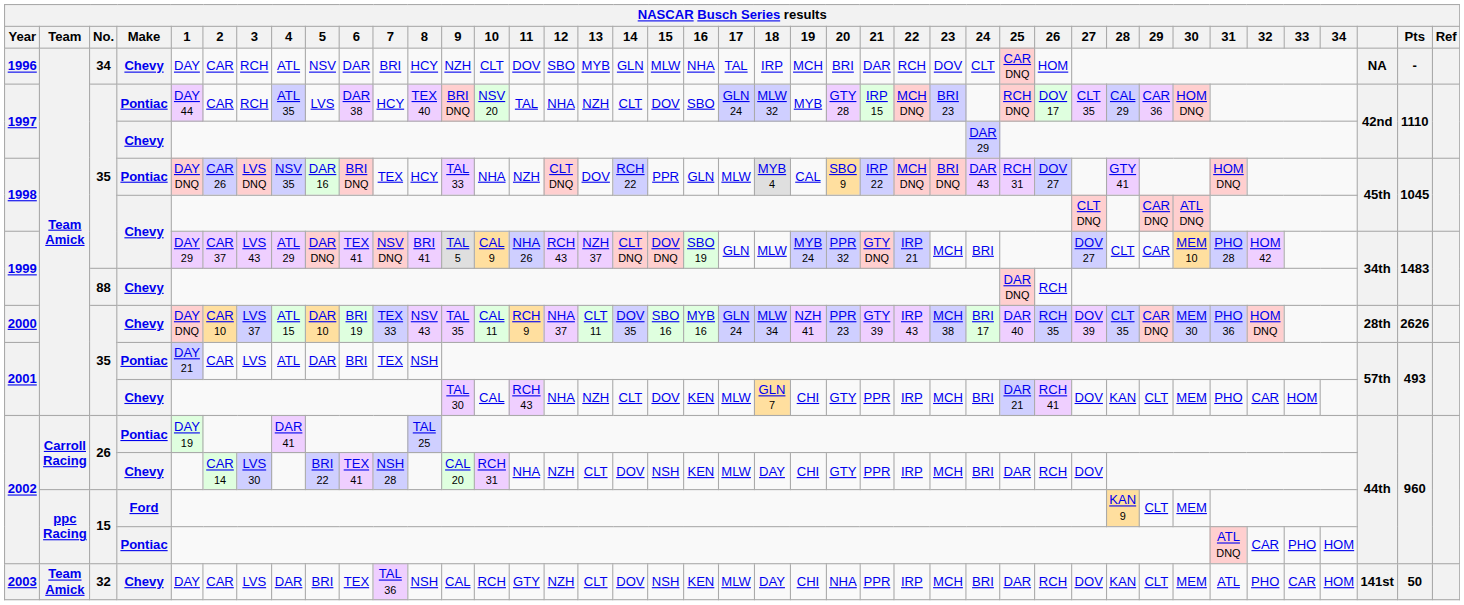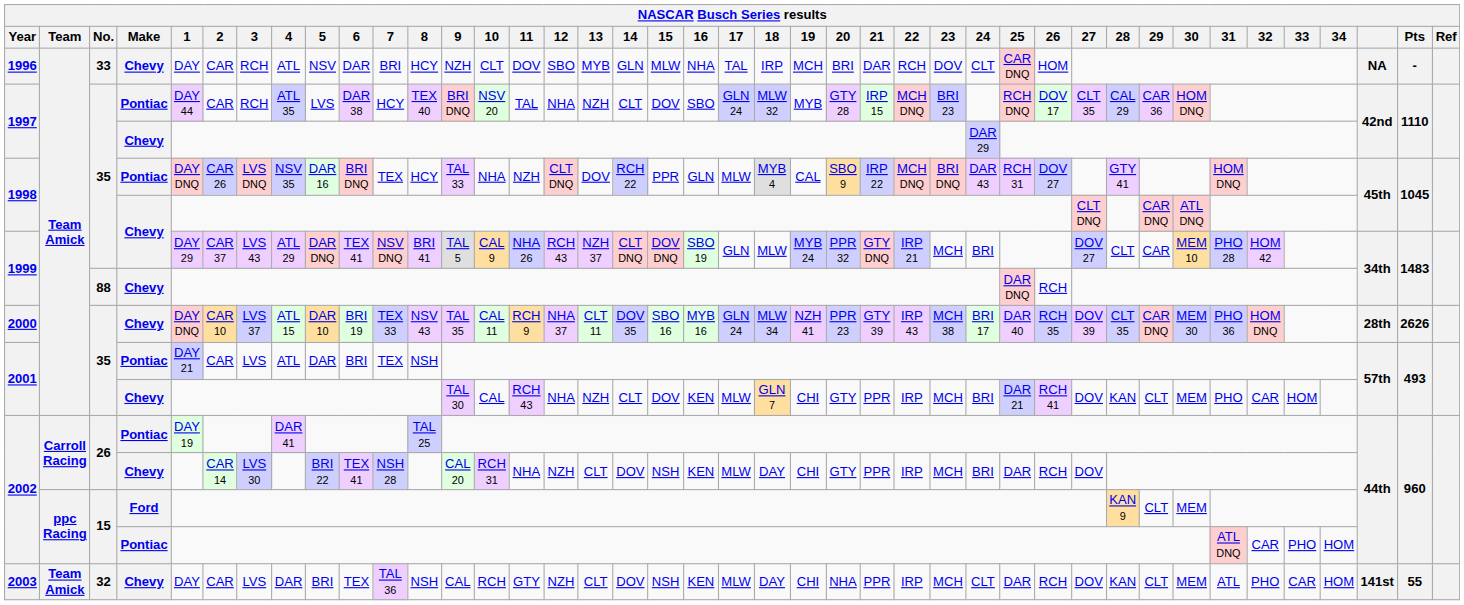 <table class="wikitable" style="text-align:center; font-size:75%">
 <tr>
 <th colspan=42><a href='#'>NASCAR</a> <a href='#'>Busch Series</a> results</th>
 </tr>
 <tr>
 <th>Year</th>
 <th>Team</th>
 <th>No.</th>
 <th>Make</th>
 <th>1</th>
 <th>2</th>
 <th>3</th>
 <th>4</th>
 <th>5</th>
 <th>6</th>
 <th>7</th>
 <th>8</th>
 <th>9</th>
 <th>10</th>
 <th>11</th>
 <th>12</th>
 <th>13</th>
 <th>14</th>
 <th>15</th>
 <th>16</th>
 <th>17</th>
 <th>18</th>
 <th>19</th>
 <th>20</th>
 <th>21</th>
 <th>22</th>
 <th>23</th>
 <th>24</th>
 <th>25</th>
 <th>26</th>
 <th>27</th>
 <th>28</th>
 <th>29</th>
 <th>30</th>
 <th>31</th>
 <th>32</th>
 <th>33</th>
 <th>34</th>
 <th></th>
 <th>Pts</th>
 <th>Ref</th>
 </tr>
 <tr>
 <th><a href='#'>1996</a></th>
 <th rowspan=10><a href='#'>Team Amick</a></th>
-<th>34</th>
+<th>33</th>
 <th><a href='#'>Chevy</a></th>
 <td><a href='#'>DAY</a></td>
 <td><a href='#'>CAR</a></td>
 <td><a href='#'>RCH</a></td>
 <td><a href='#'>ATL</a></td>
 <td><a href='#'>NSV</a></td>
 <td><a href='#'>DAR</a></td>
 <td><a href='#'>BRI</a></td>
 <td><a href='#'>HCY</a></td>
 <td><a href='#'>NZH</a></td>
 <td><a href='#'>CLT</a></td>
 <td><a href='#'>DOV</a></td>
 <td><a href='#'>SBO</a></td>
 <td><a href='#'>MYB</a></td>
 <td><a href='#'>GLN</a></td>
 <td><a href='#'>MLW</a></td>
 <td><a href='#'>NHA</a></td>
 <td><a href='#'>TAL</a></td>
 <td><a href='#'>IRP</a></td>
 <td><a href='#'>MCH</a></td>
 <td><a href='#'>BRI</a></td>
 <td><a href='#'>DAR</a></td>
 <td><a href='#'>RCH</a></td>
 <td><a href='#'>DOV</a></td>
 <td><a href='#'>CLT</a></td>
 <td style="background:#FFCFCF;"><a href='#'>CAR</a><br><small>DNQ</small></td>
 <td><a href='#'>HOM</a></td>
 <td colspan=8></td>
 <th>NA</th>
 <th>-</th>
 <th></th>
 </tr>
 <tr>
 <th rowspan=2><a href='#'>1997</a></th>
 <th rowspan=5>35</th>
 <th><a href='#'>Pontiac</a></th>
 <td style="background:#EFCFFF;"><a href='#'>DAY</a><br><small>44</small></td>
 <td><a href='#'>CAR</a></td>
 <td><a href='#'>RCH</a></td>
 <td style="background:#CFCFFF;"><a href='#'>ATL</a><br><small>35</small></td>
 <td><a href='#'>LVS</a></td>
 <td style="background:#EFCFFF;"><a href='#'>DAR</a><br><small>38</small></td>
 <td><a href='#'>HCY</a></td>
 <td style="background:#EFCFFF;"><a href='#'>TEX</a><br><small>40</small></td>
 <td style="background:#FFCFCF;"><a href='#'>BRI</a><br><small>DNQ</small></td>
 <td style="background:#DFFFDF;"><a href='#'>NSV</a><br><small>20</small></td>
 <td><a href='#'>TAL</a></td>
 <td><a href='#'>NHA</a></td>
 <td><a href='#'>NZH</a></td>
 <td><a href='#'>CLT</a></td>
 <td><a href='#'>DOV</a></td>
 <td><a href='#'>SBO</a></td>
 <td style="background:#CFCFFF;"><a href='#'>GLN</a><br><small>24</small></td>
 <td style="background:#CFCFFF;"><a href='#'>MLW</a><br><small>32</small></td>
 <td><a href='#'>MYB</a></td>
 <td style="background:#EFCFFF;"><a href='#'>GTY</a><br><small>28</small></td>
 <td style="background:#DFFFDF;"><a href='#'>IRP</a><br><small>15</small></td>
 <td style="background:#FFCFCF;"><a href='#'>MCH</a><br><small>DNQ</small></td>
 <td style="background:#CFCFFF;"><a href='#'>BRI</a><br><small>23</small></td>
 <td></td>
 <td style="background:#FFCFCF;"><a href='#'>RCH</a><br><small>DNQ</small></td>
 <td style="background:#DFFFDF;"><a href='#'>DOV</a><br><small>17</small></td>
 <td style="background:#EFCFFF;"><a href='#'>CLT</a><br><small>35</small></td>
 <td style="background:#CFCFFF;"><a href='#'>CAL</a><br><small>29</small></td>
 <td style="background:#EFCFFF;"><a href='#'>CAR</a><br><small>36</small></td>
 <td style="background:#FFCFCF;"><a href='#'>HOM</a><br><small>DNQ</small></td>
 <td colspan=4></td>
 <th rowspan=2>42nd</th>
 <th rowspan=2>1110</th>
 <th rowspan=2></th>
 </tr>
 <tr>
 <th><a href='#'>Chevy</a></th>
 <td colspan=23></td>
 <td style="background:#CFCFFF;"><a href='#'>DAR</a><br><small>29</small></td>
 <td colspan=10></td>
 </tr>
 <tr>
 <th rowspan=2><a href='#'>1998</a></th>
 <th><a href='#'>Pontiac</a></th>
 <td style="background:#FFCFCF;"><a href='#'>DAY</a><br><small>DNQ</small></td>
 <td style="background:#CFCFFF;"><a href='#'>CAR</a><br><small>26</small></td>
 <td style="background:#FFCFCF;"><a href='#'>LVS</a><br><small>DNQ</small></td>
 <td style="background:#CFCFFF;"><a href='#'>NSV</a><br><small>35</small></td>
 <td style="background:#DFFFDF;"><a href='#'>DAR</a><br><small>16</small></td>
 <td style="background:#FFCFCF;"><a href='#'>BRI</a><br><small>DNQ</small></td>
 <td><a href='#'>TEX</a></td>
 <td><a href='#'>HCY</a></td>
 <td style="background:#EFCFFF;"><a href='#'>TAL</a><br><small>33</small></td>
 <td><a href='#'>NHA</a></td>
 <td><a href='#'>NZH</a></td>
 <td style="background:#FFCFCF;"><a href='#'>CLT</a><br><small>DNQ</small></td>
 <td><a href='#'>DOV</a></td>
 <td style="background:#CFCFFF;"><a href='#'>RCH</a><br><small>22</small></td>
 <td><a href='#'>PPR</a></td>
 <td><a href='#'>GLN</a></td>
 <td><a href='#'>MLW</a></td>
 <td style="background:#DFDFDF;"><a href='#'>MYB</a><br><small>4</small></td>
 <td><a href='#'>CAL</a></td>
 <td style="background:#FFDF9F;"><a href='#'>SBO</a><br><small>9</small></td>
 <td style="background:#CFCFFF;"><a href='#'>IRP</a><br><small>22</small></td>
 <td style="background:#FFCFCF;"><a href='#'>MCH</a><br><small>DNQ</small></td>
 <td style="background:#FFCFCF;"><a href='#'>BRI</a><br><small>DNQ</small></td>
 <td style="background:#EFCFFF;"><a href='#'>DAR</a><br><small>43</small></td>
 <td style="background:#EFCFFF;"><a href='#'>RCH</a><br><small>31</small></td>
 <td style="background:#CFCFFF;"><a href='#'>DOV</a><br><small>27</small></td>
 <td></td>
 <td style="background:#EFCFFF;"><a href='#'>GTY</a><br><small>41</small></td>
 <td colspan=2></td>
 <td style="background:#FFCFCF;"><a href='#'>HOM</a><br><small>DNQ</small></td>
 <td colspan=3></td>
 <th rowspan=2>45th</th>
 <th rowspan=2>1045</th>
 <th rowspan=2></th>
 </tr>
 <tr>
 <th rowspan=2><a href='#'>Chevy</a></th>
 <td colspan=26></td>
 <td style="background:#FFCFCF;"><a href='#'>CLT</a><br><small>DNQ</small></td>
 <td></td>
 <td style="background:#FFCFCF;"><a href='#'>CAR</a><br><small>DNQ</small></td>
 <td style="background:#FFCFCF;"><a href='#'>ATL</a><br><small>DNQ</small></td>
 <td colspan=4></td>
 </tr>
 <tr>
 <th rowspan=2><a href='#'>1999</a></th>
 <td style="background:#EFCFFF;"><a href='#'>DAY</a><br><small>29</small></td>
 <td style="background:#EFCFFF;"><a href='#'>CAR</a><br><small>37</small></td>
 <td style="background:#EFCFFF;"><a href='#'>LVS</a><br><small>43</small></td>
 <td style="background:#EFCFFF;"><a href='#'>ATL</a><br><small>29</small></td>
 <td style="background:#FFCFCF;"><a href='#'>DAR</a><br><small>DNQ</small></td>
 <td style="background:#EFCFFF;"><a href='#'>TEX</a><br><small>41</small></td>
 <td style="background:#FFCFCF;"><a href='#'>NSV</a><br><small>DNQ</small></td>
 <td style="background:#EFCFFF;"><a href='#'>BRI</a><br><small>41</small></td>
 <td style="background:#DFDFDF;"><a href='#'>TAL</a><br><small>5</small></td>
 <td style="background:#FFDF9F;"><a href='#'>CAL</a><br><small>9</small></td>
 <td style="background:#CFCFFF;"><a href='#'>NHA</a><br><small>26</small></td>
 <td style="background:#EFCFFF;"><a href='#'>RCH</a><br><small>43</small></td>
 <td style="background:#EFCFFF;"><a href='#'>NZH</a><br><small>37</small></td>
 <td style="background:#FFCFCF;"><a href='#'>CLT</a><br><small>DNQ</small></td>
 <td style="background:#FFCFCF;"><a href='#'>DOV</a><br><small>DNQ</small></td>
 <td style="background:#DFFFDF;"><a href='#'>SBO</a><br><small>19</small></td>
 <td><a href='#'>GLN</a></td>
 <td><a href='#'>MLW</a></td>
 <td style="background:#CFCFFF;"><a href='#'>MYB</a><br><small>24</small></td>
 <td style="background:#CFCFFF;"><a href='#'>PPR</a><br><small>32</small></td>
 <td style="background:#FFCFCF;"><a href='#'>GTY</a><br><small>DNQ</small></td>
 <td style="background:#CFCFFF;"><a href='#'>IRP</a><br><small>21</small></td>
 <td><a href='#'>MCH</a></td>
 <td><a href='#'>BRI</a></td>
 <td colspan=2></td>
 <td style="background:#CFCFFF;"><a href='#'>DOV</a><br><small>27</small></td>
 <td><a href='#'>CLT</a></td>
 <td><a href='#'>CAR</a></td>
 <td style="background:#FFDF9F;"><a href='#'>MEM</a><br><small>10</small></td>
 <td style="background:#CFCFFF;"><a href='#'>PHO</a><br><small>28</small></td>
 <td style="background:#EFCFFF;"><a href='#'>HOM</a><br><small>42</small></td>
 <td colspan=2></td>
 <th rowspan=2>34th</th>
 <th rowspan=2>1483</th>
 <th rowspan=2></th>
 </tr>
 <tr>
 <th>88</th>
 <th><a href='#'>Chevy</a></th>
 <td colspan=24></td>
 <td style="background:#FFCFCF;"><a href='#'>DAR</a><br><small>DNQ</small></td>
 <td><a href='#'>RCH</a></td>
 <td colspan=8></td>
 </tr>
 <tr>
 <th><a href='#'>2000</a></th>
 <th rowspan=3>35</th>
 <th><a href='#'>Chevy</a></th>
 <td style="background:#FFCFCF;"><a href='#'>DAY</a><br><small>DNQ</small></td>
 <td style="background:#FFDF9F;"><a href='#'>CAR</a><br><small>10</small></td>
 <td style="background:#CFCFFF;"><a href='#'>LVS</a><br><small>37</small></td>
 <td style="background:#DFFFDF;"><a href='#'>ATL</a><br><small>15</small></td>
 <td style="background:#FFDF9F;"><a href='#'>DAR</a><br><small>10</small></td>
 <td style="background:#DFFFDF;"><a href='#'>BRI</a><br><small>19</small></td>
 <td style="background:#CFCFFF;"><a href='#'>TEX</a><br><small>33</small></td>
 <td style="background:#EFCFFF;"><a href='#'>NSV</a><br><small>43</small></td>
 <td style="background:#EFCFFF;"><a href='#'>TAL</a><br><small>35</small></td>
 <td style="background:#DFFFDF;"><a href='#'>CAL</a><br><small>11</small></td>
 <td style="background:#FFDF9F;"><a href='#'>RCH</a><br><small>9</small></td>
 <td style="background:#EFCFFF;"><a href='#'>NHA</a><br><small>37</small></td>
 <td style="background:#DFFFDF;"><a href='#'>CLT</a><br><small>11</small></td>
 <td style="background:#CFCFFF;"><a href='#'>DOV</a><br><small>35</small></td>
 <td style="background:#DFFFDF;"><a href='#'>SBO</a><br><small>16</small></td>
 <td style="background:#DFFFDF;"><a href='#'>MYB</a><br><small>16</small></td>
 <td style="background:#CFCFFF;"><a href='#'>GLN</a><br><small>24</small></td>
 <td style="background:#CFCFFF;"><a href='#'>MLW</a><br><small>34</small></td>
 <td style="background:#EFCFFF;"><a href='#'>NZH</a><br><small>41</small></td>
 <td style="background:#CFCFFF;"><a href='#'>PPR</a><br><small>23</small></td>
 <td style="background:#EFCFFF;"><a href='#'>GTY</a><br><small>39</small></td>
 <td style="background:#EFCFFF;"><a href='#'>IRP</a><br><small>43</small></td>
 <td style="background:#CFCFFF;"><a href='#'>MCH</a><br><small>38</small></td>
 <td style="background:#DFFFDF;"><a href='#'>BRI</a><br><small>17</small></td>
 <td style="background:#EFCFFF;"><a href='#'>DAR</a><br><small>40</small></td>
 <td style="background:#CFCFFF;"><a href='#'>RCH</a><br><small>35</small></td>
 <td style="background:#EFCFFF;"><a href='#'>DOV</a><br><small>39</small></td>
 <td style="background:#CFCFFF;"><a href='#'>CLT</a><br><small>35</small></td>
 <td style="background:#FFCFCF;"><a href='#'>CAR</a><br><small>DNQ</small></td>
 <td style="background:#CFCFFF;"><a href='#'>MEM</a><br><small>30</small></td>
 <td style="background:#CFCFFF;"><a href='#'>PHO</a><br><small>36</small></td>
 <td style="background:#FFCFCF;"><a href='#'>HOM</a><br><small>DNQ</small></td>
 <td colspan=2></td>
 <th>28th</th>
 <th>2626</th>
 <th></th>
 </tr>
 <tr>
 <th rowspan=2><a href='#'>2001</a></th>
 <th><a href='#'>Pontiac</a></th>
 <td style="background:#CFCFFF;"><a href='#'>DAY</a><br><small>21</small></td>
 <td><a href='#'>CAR</a></td>
 <td><a href='#'>LVS</a></td>
 <td><a href='#'>ATL</a></td>
 <td><a href='#'>DAR</a></td>
 <td><a href='#'>BRI</a></td>
 <td><a href='#'>TEX</a></td>
 <td><a href='#'>NSH</a></td>
 <td colspan=26></td>
 <th rowspan=2>57th</th>
 <th rowspan=2>493</th>
 <th rowspan=2></th>
 </tr>
 <tr>
 <th><a href='#'>Chevy</a></th>
 <td colspan=8></td>
 <td style="background:#EFCFFF;"><a href='#'>TAL</a><br><small>30</small></td>
 <td><a href='#'>CAL</a></td>
 <td style="background:#EFCFFF;"><a href='#'>RCH</a><br><small>43</small></td>
 <td><a href='#'>NHA</a></td>
 <td><a href='#'>NZH</a></td>
 <td><a href='#'>CLT</a></td>
 <td><a href='#'>DOV</a></td>
 <td><a href='#'>KEN</a></td>
 <td><a href='#'>MLW</a></td>
 <td style="background:#FFDF9F;"><a href='#'>GLN</a><br><small>7</small></td>
 <td><a href='#'>CHI</a></td>
 <td><a href='#'>GTY</a></td>
 <td><a href='#'>PPR</a></td>
 <td><a href='#'>IRP</a></td>
 <td><a href='#'>MCH</a></td>
 <td><a href='#'>BRI</a></td>
 <td style="background:#CFCFFF;"><a href='#'>DAR</a><br><small>21</small></td>
 <td style="background:#EFCFFF;"><a href='#'>RCH</a><br><small>41</small></td>
 <td><a href='#'>DOV</a></td>
 <td><a href='#'>KAN</a></td>
 <td><a href='#'>CLT</a></td>
 <td><a href='#'>MEM</a></td>
 <td><a href='#'>PHO</a></td>
 <td><a href='#'>CAR</a></td>
 <td><a href='#'>HOM</a></td>
 <td></td>
 </tr>
 <tr>
 <th rowspan=4><a href='#'>2002</a></th>
 <th rowspan=2><a href='#'>Carroll Racing</a></th>
 <th rowspan=2>26</th>
 <th><a href='#'>Pontiac</a></th>
 <td style="background:#DFFFDF;"><a href='#'>DAY</a><br><small>19</small></td>
 <td colspan=2></td>
 <td style="background:#EFCFFF;"><a href='#'>DAR</a><br><small>41</small></td>
 <td colspan=3></td>
 <td style="background:#CFCFFF;"><a href='#'>TAL</a><br><small>25</small></td>
 <td colspan=26></td>
 <th rowspan=4>44th</th>
 <th rowspan=4>960</th>
 <th rowspan=4></th>
 </tr>
 <tr>
 <th><a href='#'>Chevy</a></th>
 <td></td>
 <td style="background:#DFFFDF;"><a href='#'>CAR</a><br><small>14</small></td>
 <td style="background:#CFCFFF;"><a href='#'>LVS</a><br><small>30</small></td>
 <td></td>
 <td style="background:#CFCFFF;"><a href='#'>BRI</a><br><small>22</small></td>
 <td style="background:#EFCFFF;"><a href='#'>TEX</a><br><small>41</small></td>
 <td style="background:#CFCFFF;"><a href='#'>NSH</a><br><small>28</small></td>
 <td></td>
 <td style="background:#DFFFDF;"><a href='#'>CAL</a><br><small>20</small></td>
 <td style="background:#EFCFFF;"><a href='#'>RCH</a><br><small>31</small></td>
 <td><a href='#'>NHA</a></td>
 <td><a href='#'>NZH</a></td>
 <td><a href='#'>CLT</a></td>
 <td><a href='#'>DOV</a></td>
 <td><a href='#'>NSH</a></td>
 <td><a href='#'>KEN</a></td>
 <td><a href='#'>MLW</a></td>
 <td><a href='#'>DAY</a></td>
 <td><a href='#'>CHI</a></td>
 <td><a href='#'>GTY</a></td>
 <td><a href='#'>PPR</a></td>
 <td><a href='#'>IRP</a></td>
 <td><a href='#'>MCH</a></td>
 <td><a href='#'>BRI</a></td>
 <td><a href='#'>DAR</a></td>
 <td><a href='#'>RCH</a></td>
 <td><a href='#'>DOV</a></td>
 <td colspan=7></td>
 </tr>
 <tr>
 <th rowspan=2><a href='#'>ppc Racing</a></th>
 <th rowspan=2>15</th>
 <th><a href='#'>Ford</a></th>
 <td colspan=27></td>
 <td style="background:#FFDF9F;"><a href='#'>KAN</a><br><small>9</small></td>
 <td><a href='#'>CLT</a></td>
 <td><a href='#'>MEM</a></td>
 <td colspan=4></td>
 </tr>
 <tr>
 <th><a href='#'>Pontiac</a></th>
 <td colspan=30></td>
 <td style="background:#FFCFCF;"><a href='#'>ATL</a><br><small>DNQ</small></td>
 <td><a href='#'>CAR</a></td>
 <td><a href='#'>PHO</a></td>
 <td><a href='#'>HOM</a></td>
 </tr>
 <tr>
 <th><a href='#'>2003</a></th>
 <th><a href='#'>Team Amick</a></th>
 <th>32</th>
 <th><a href='#'>Chevy</a></th>
 <td><a href='#'>DAY</a></td>
 <td><a href='#'>CAR</a></td>
 <td><a href='#'>LVS</a></td>
 <td><a href='#'>DAR</a></td>
 <td><a href='#'>BRI</a></td>
 <td><a href='#'>TEX</a></td>
 <td style="background:#EFCFFF;"><a href='#'>TAL</a><br><small>36</small></td>
 <td><a href='#'>NSH</a></td>
 <td><a href='#'>CAL</a></td>
 <td><a href='#'>RCH</a></td>
 <td><a href='#'>GTY</a></td>
 <td><a href='#'>NZH</a></td>
 <td><a href='#'>CLT</a></td>
 <td><a href='#'>DOV</a></td>
 <td><a href='#'>NSH</a></td>
 <td><a href='#'>KEN</a></td>
 <td><a href='#'>MLW</a></td>
 <td><a href='#'>DAY</a></td>
 <td><a href='#'>CHI</a></td>
 <td><a href='#'>NHA</a></td>
 <td><a href='#'>PPR</a></td>
 <td><a href='#'>IRP</a></td>
 <td><a href='#'>MCH</a></td>
-<td><a href='#'>BRI</a></td>
+<td><a href='#'>CLT</a></td>
 <td><a href='#'>DAR</a></td>
 <td><a href='#'>RCH</a></td>
 <td><a href='#'>DOV</a></td>
 <td><a href='#'>KAN</a></td>
 <td><a href='#'>CLT</a></td>
 <td><a href='#'>MEM</a></td>
 <td><a href='#'>ATL</a></td>
 <td><a href='#'>PHO</a></td>
 <td><a href='#'>CAR</a></td>
 <td><a href='#'>HOM</a></td>
 <th>141st</th>
-<th>50</th>
+<th>55</th>
 <th></th>
 </tr>
 </table>
